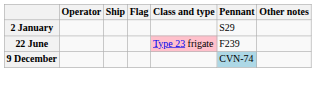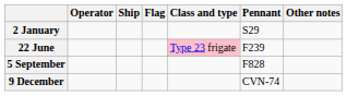 <table class="wikitable">
 <tr>
 <th></th>
 <th>Operator</th>
 <th>Ship</th>
 <th>Flag</th>
 <th>Class and type</th>
 <th>Pennant</th>
 <th>Other notes</th>
 </tr>
 <tr ---->
 <th>2 January</th>
 <td></td>
 <td><strong></strong></td>
 <td></td>
 <td></td>
 <td>S29</td>
 <td></td>
 </tr>
 <tr ---->
 <th>22 June</th>
 <td></td>
 <td><strong></strong></td>
 <td></td>
 <td style="background: pink;"><a href='#'>Type 23</a> frigate</td>
 <td>F239</td>
 <td></td>
 </tr>
 <tr ---->
+<th>5 September</th>
+<td></td>
+<td><strong></strong></td>
+<td></td>
+<td></td>
+<td>F828</td>
+<td></td>
+</tr>
+<tr ---->
 <th>9 December</th>
 <td></td>
 <td><strong></strong></td>
 <td></td>
 <td></td>
-<td style="background: lightblue;">CVN-74</td>
+<td>CVN-74</td>
 <td></td>
 </tr>
 </table>
